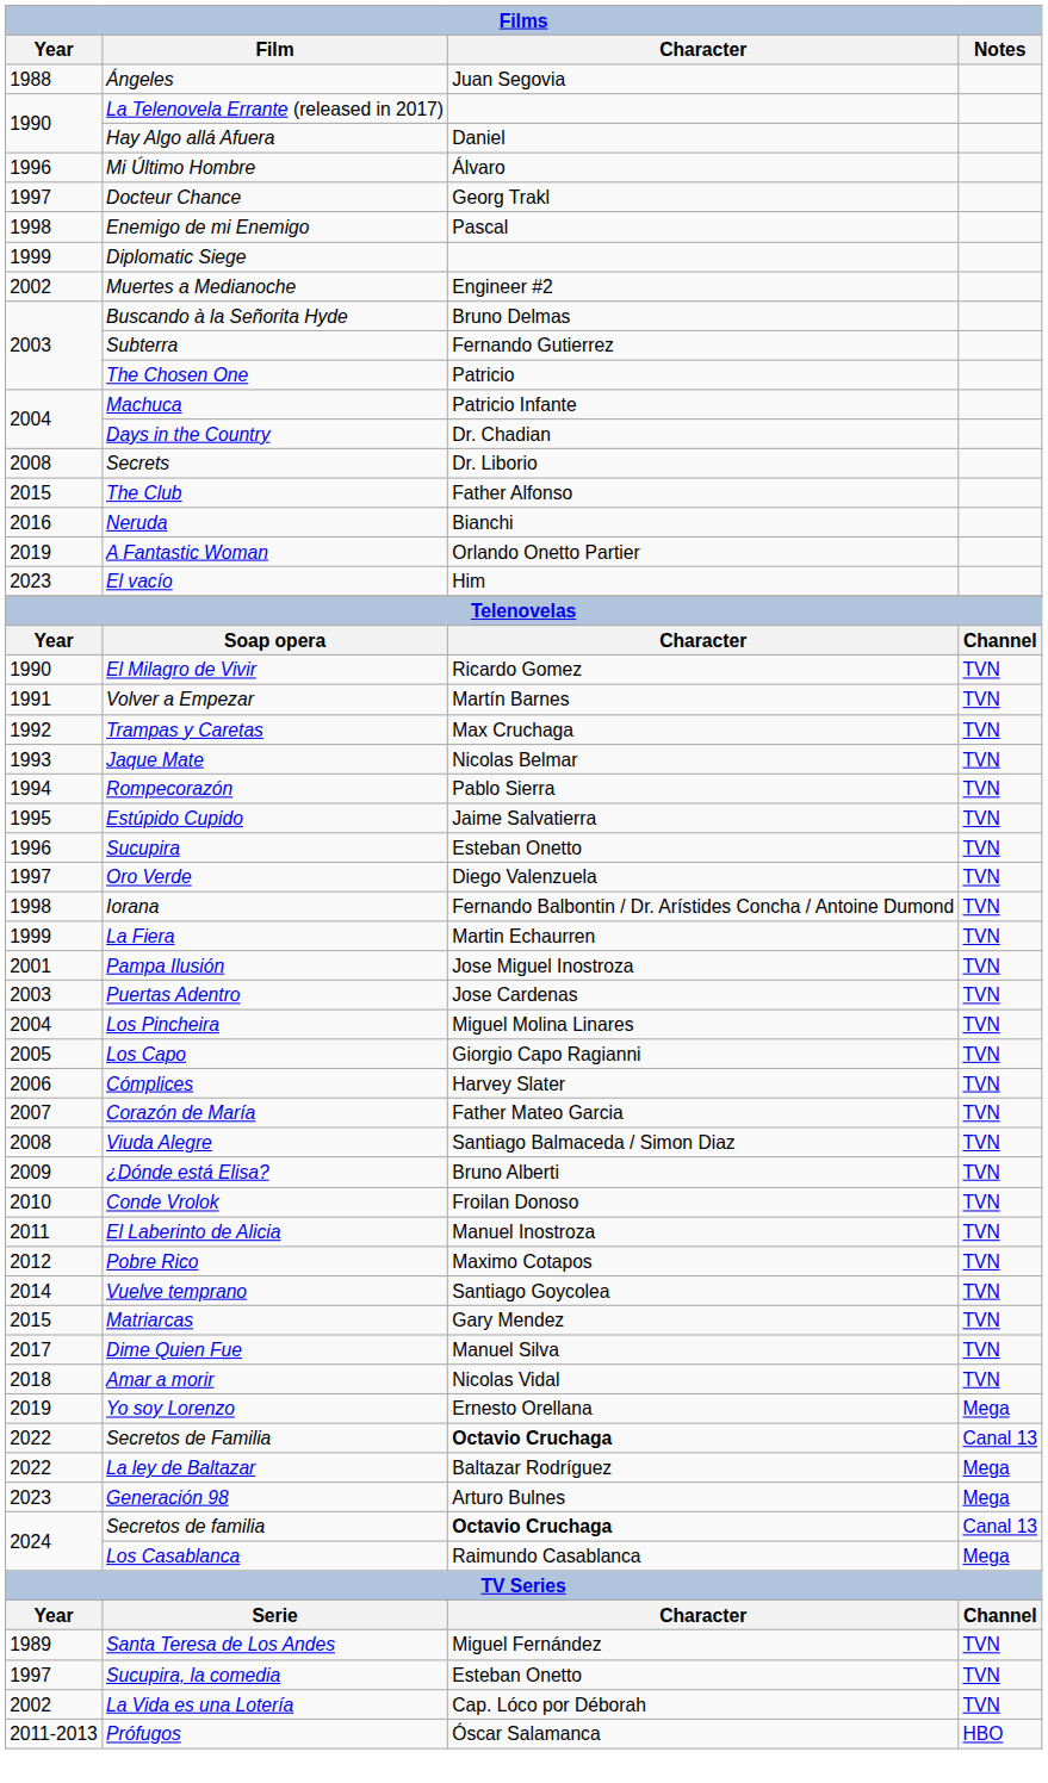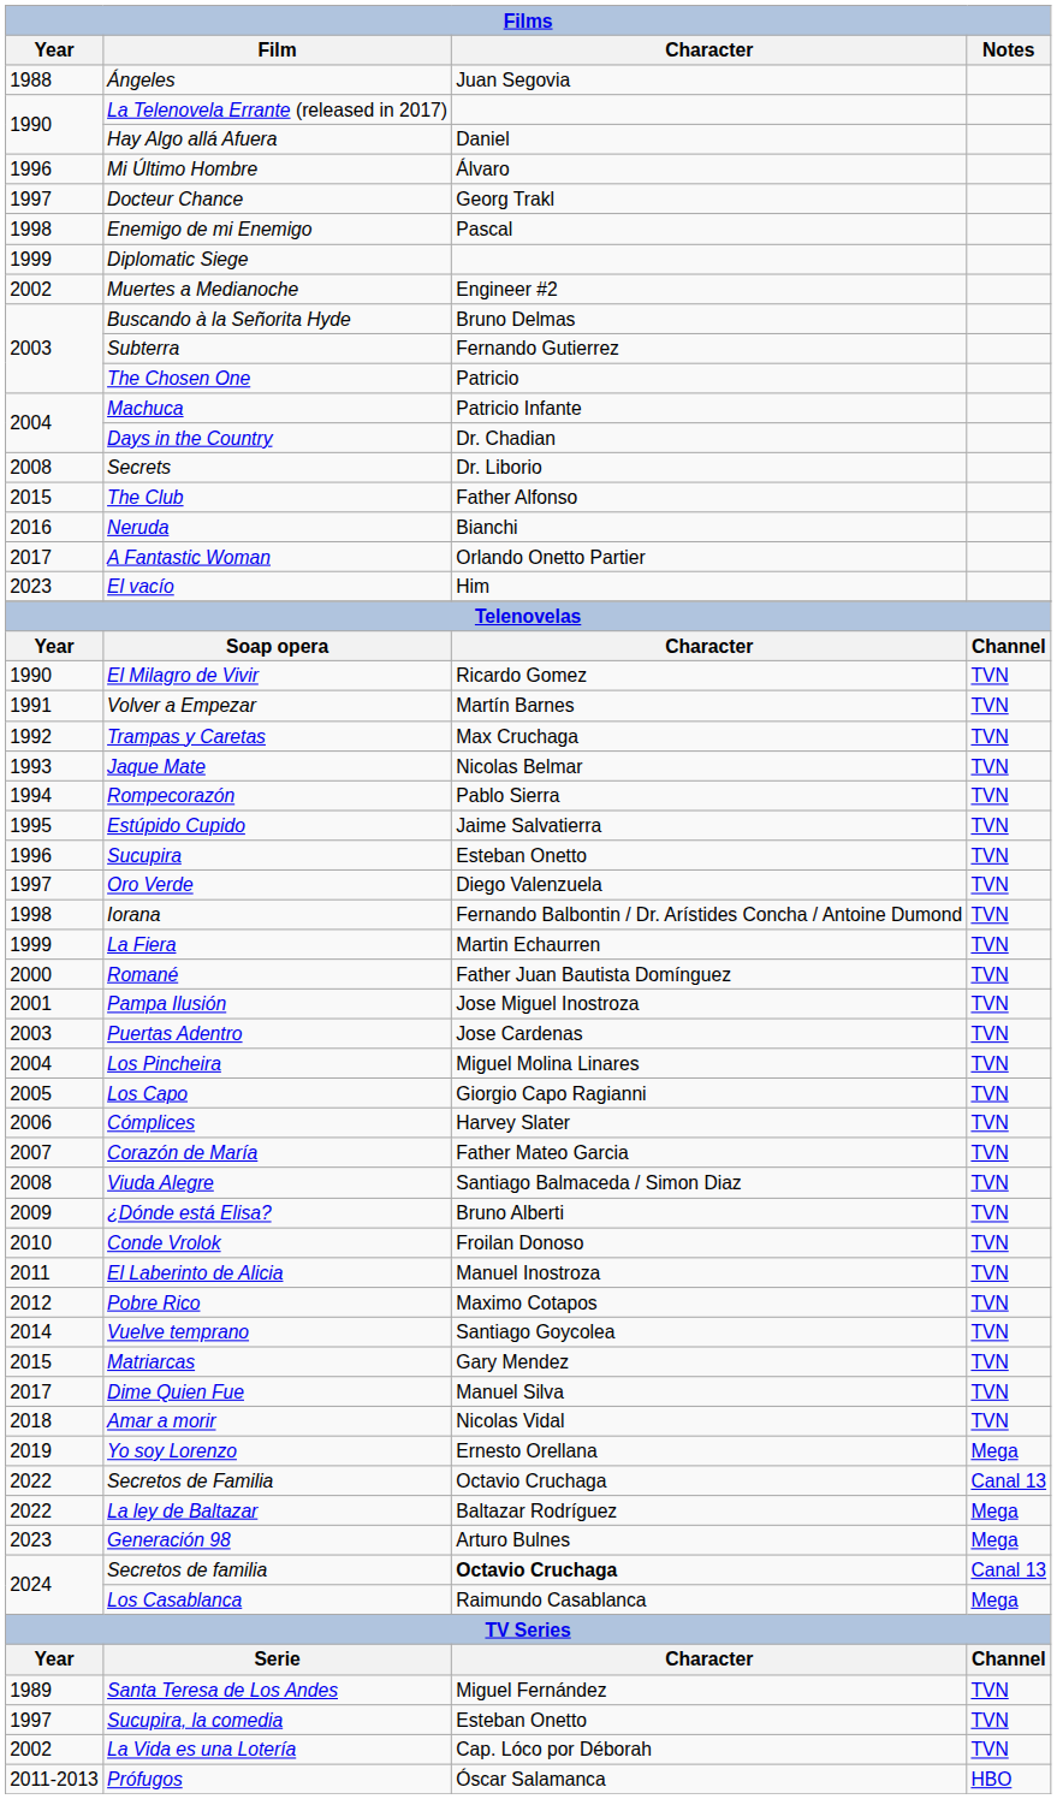 <table class="wikitable" style="font-size: 95%;">
 <tr>
 <th colspan="4" style="background: LightSteelBlue;"><a href='#'>Films</a></th>
 </tr>
 <tr>
 <th>Year</th>
 <th>Film</th>
 <th>Character</th>
 <th>Notes</th>
 </tr>
 <tr>
 <td>1988</td>
 <td><em>Ángeles</em></td>
 <td>Juan Segovia</td>
 <td></td>
 </tr>
 <tr>
 <td rowspan="2">1990</td>
 <td><em><a href='#'>La Telenovela Errante</a></em> (released in 2017)</td>
 <td></td>
 <td></td>
 </tr>
 <tr>
 <td><em>Hay Algo allá Afuera</em></td>
 <td>Daniel</td>
 <td></td>
 </tr>
 <tr>
 <td>1996</td>
 <td><em>Mi Último Hombre</em></td>
 <td>Álvaro</td>
 <td></td>
 </tr>
 <tr>
 <td>1997</td>
 <td><em>Docteur Chance</em></td>
 <td>Georg Trakl</td>
 <td></td>
 </tr>
 <tr>
 <td>1998</td>
 <td><em>Enemigo de mi Enemigo</em></td>
 <td>Pascal</td>
 <td></td>
 </tr>
 <tr>
 <td>1999</td>
 <td><em>Diplomatic Siege</em></td>
 <td></td>
 <td></td>
 </tr>
 <tr>
 <td>2002</td>
 <td><em>Muertes a Medianoche</em></td>
 <td>Engineer #2</td>
 <td></td>
 </tr>
 <tr>
 <td rowspan="3">2003</td>
 <td><em>Buscando à la Señorita Hyde</em></td>
 <td>Bruno Delmas</td>
 <td></td>
 </tr>
 <tr>
 <td><em>Subterra</em></td>
 <td>Fernando Gutierrez</td>
 <td></td>
 </tr>
 <tr>
 <td><em><a href='#'>The Chosen One</a></em></td>
 <td>Patricio</td>
 <td></td>
 </tr>
 <tr>
 <td rowspan="2">2004</td>
 <td><em><a href='#'>Machuca</a></em></td>
 <td>Patricio Infante</td>
 <td></td>
 </tr>
 <tr>
 <td><em><a href='#'>Days in the Country</a></em></td>
 <td>Dr. Chadian</td>
 <td></td>
 </tr>
 <tr>
 <td>2008</td>
 <td><em>Secrets</em></td>
 <td>Dr. Liborio</td>
 <td></td>
 </tr>
 <tr>
 <td>2015</td>
 <td><em><a href='#'>The Club</a></em></td>
 <td>Father Alfonso</td>
 <td></td>
 </tr>
 <tr>
 <td>2016</td>
 <td><em><a href='#'>Neruda</a></em></td>
 <td>Bianchi</td>
 <td></td>
 </tr>
 <tr>
-<td>2019</td>
+<td>2017</td>
 <td><em><a href='#'>A Fantastic Woman</a></em></td>
 <td>Orlando Onetto Partier</td>
 <td></td>
 </tr>
 <tr>
 <td>2023</td>
 <td><em><a href='#'>El vacío</a></em></td>
 <td>Him</td>
 <td></td>
 </tr>
 <tr>
 </tr>
 <tr>
 </tr>
 <tr>
 <th colspan="4" style="background: LightSteelBlue;"><a href='#'>Telenovelas</a></th>
 </tr>
 <tr>
 <th>Year</th>
 <th>Soap opera</th>
 <th>Character</th>
 <th>Channel</th>
 </tr>
 <tr>
 <td>1990</td>
 <td><em><a href='#'>El Milagro de Vivir</a></em></td>
 <td>Ricardo Gomez</td>
 <td><a href='#'>TVN</a></td>
 </tr>
 <tr>
 <td>1991</td>
 <td><em>Volver a Empezar</em></td>
 <td>Martín Barnes</td>
 <td><a href='#'>TVN</a></td>
 </tr>
 <tr>
 <td>1992</td>
 <td><em><a href='#'>Trampas y Caretas</a></em></td>
 <td>Max Cruchaga</td>
 <td><a href='#'>TVN</a></td>
 </tr>
 <tr>
 <td>1993</td>
 <td><em><a href='#'>Jaque Mate</a></em></td>
 <td>Nicolas Belmar</td>
 <td><a href='#'>TVN</a></td>
 </tr>
 <tr>
 <td>1994</td>
 <td><em><a href='#'>Rompecorazón</a></em></td>
 <td>Pablo Sierra</td>
 <td><a href='#'>TVN</a></td>
 </tr>
 <tr>
 <td>1995</td>
 <td><em><a href='#'>Estúpido Cupido</a></em></td>
 <td>Jaime Salvatierra</td>
 <td><a href='#'>TVN</a></td>
 </tr>
 <tr>
 <td>1996</td>
 <td><em><a href='#'>Sucupira</a></em></td>
 <td>Esteban Onetto</td>
 <td><a href='#'>TVN</a></td>
 </tr>
 <tr>
 <td>1997</td>
 <td><em><a href='#'>Oro Verde</a></em></td>
 <td>Diego Valenzuela</td>
 <td><a href='#'>TVN</a></td>
 </tr>
 <tr>
 <td>1998</td>
 <td><em>Iorana</em></td>
 <td>Fernando Balbontin / Dr. Arístides Concha / Antoine Dumond</td>
 <td><a href='#'>TVN</a></td>
 </tr>
 <tr>
 <td>1999</td>
 <td><em><a href='#'>La Fiera</a></em></td>
 <td>Martin Echaurren</td>
+<td><a href='#'>TVN</a></td>
+</tr>
+<tr>
+<td>2000</td>
+<td><em><a href='#'>Romané</a></em></td>
+<td>Father Juan Bautista Domínguez</td>
 <td><a href='#'>TVN</a></td>
 </tr>
 <tr>
 <td>2001</td>
 <td><em><a href='#'>Pampa Ilusión</a></em></td>
 <td>Jose Miguel Inostroza</td>
 <td><a href='#'>TVN</a></td>
 </tr>
 <tr>
 <td>2003</td>
 <td><em><a href='#'>Puertas Adentro</a></em></td>
 <td>Jose Cardenas</td>
 <td><a href='#'>TVN</a></td>
 </tr>
 <tr>
 <td>2004</td>
 <td><em><a href='#'>Los Pincheira</a></em></td>
 <td>Miguel Molina Linares</td>
 <td><a href='#'>TVN</a></td>
 </tr>
 <tr>
 <td>2005</td>
 <td><em><a href='#'>Los Capo</a></em></td>
 <td>Giorgio Capo Ragianni</td>
 <td><a href='#'>TVN</a></td>
 </tr>
 <tr>
 <td>2006</td>
 <td><em><a href='#'>Cómplices</a></em></td>
 <td>Harvey Slater</td>
 <td><a href='#'>TVN</a></td>
 </tr>
 <tr>
 <td>2007</td>
 <td><em><a href='#'>Corazón de María</a></em></td>
 <td>Father Mateo Garcia</td>
 <td><a href='#'>TVN</a></td>
 </tr>
 <tr>
 <td>2008</td>
 <td><em><a href='#'>Viuda Alegre</a></em></td>
 <td>Santiago Balmaceda / Simon Diaz</td>
 <td><a href='#'>TVN</a></td>
 </tr>
 <tr>
 <td>2009</td>
 <td><em><a href='#'>¿Dónde está Elisa?</a></em></td>
 <td>Bruno Alberti</td>
 <td><a href='#'>TVN</a></td>
 </tr>
 <tr>
 <td>2010</td>
 <td><em><a href='#'>Conde Vrolok</a></em></td>
 <td>Froilan Donoso</td>
 <td><a href='#'>TVN</a></td>
 </tr>
 <tr>
 <td>2011</td>
 <td><em><a href='#'>El Laberinto de Alicia</a></em></td>
 <td>Manuel Inostroza</td>
 <td><a href='#'>TVN</a></td>
 </tr>
 <tr>
 <td>2012</td>
 <td><em><a href='#'>Pobre Rico</a></em></td>
 <td>Maximo Cotapos</td>
 <td><a href='#'>TVN</a></td>
 </tr>
 <tr>
 <td>2014</td>
 <td><em><a href='#'>Vuelve temprano</a></em></td>
 <td>Santiago Goycolea</td>
 <td><a href='#'>TVN</a></td>
 </tr>
 <tr>
 <td>2015</td>
 <td><em><a href='#'>Matriarcas</a></em></td>
 <td>Gary Mendez</td>
 <td><a href='#'>TVN</a></td>
 </tr>
 <tr>
 <td>2017</td>
 <td><em><a href='#'>Dime Quien Fue</a></em></td>
 <td>Manuel Silva</td>
 <td><a href='#'>TVN</a></td>
 </tr>
 <tr>
 <td>2018</td>
 <td><em><a href='#'>Amar a morir</a></em></td>
 <td>Nicolas Vidal</td>
 <td><a href='#'>TVN</a></td>
 </tr>
 <tr>
 <td>2019</td>
 <td><em><a href='#'>Yo soy Lorenzo</a></em></td>
 <td>Ernesto Orellana</td>
 <td><a href='#'>Mega</a></td>
 </tr>
 <tr>
 <td>2022</td>
 <td><em>Secretos de Familia</em></td>
-<td><strong>Octavio Cruchaga</strong></td>
+<td>Octavio Cruchaga</td>
 <td><a href='#'>Canal 13</a></td>
 </tr>
 <tr>
 <td>2022</td>
 <td><em><a href='#'>La ley de Baltazar</a></em></td>
 <td>Baltazar Rodríguez</td>
 <td><a href='#'>Mega</a></td>
 </tr>
 <tr>
 <td>2023</td>
 <td><em><a href='#'>Generación 98</a></em></td>
 <td>Arturo Bulnes</td>
 <td><a href='#'>Mega</a></td>
 </tr>
 <tr>
 <td rowspan=2>2024</td>
 <td><em>Secretos de familia</em></td>
 <td><strong>Octavio Cruchaga</strong></td>
 <td><a href='#'>Canal 13</a></td>
 </tr>
 <tr>
 <td><em><a href='#'>Los Casablanca</a></em></td>
 <td>Raimundo Casablanca</td>
 <td><a href='#'>Mega</a></td>
 </tr>
 <tr>
 <th colspan="4" style="background: LightSteelBlue;"><a href='#'>TV Series</a></th>
 </tr>
 <tr>
 <th>Year</th>
 <th>Serie</th>
 <th>Character</th>
 <th>Channel</th>
 </tr>
 <tr>
 <td>1989</td>
 <td><em><a href='#'>Santa Teresa de Los Andes</a></em></td>
 <td>Miguel Fernández</td>
 <td><a href='#'>TVN</a></td>
 </tr>
 <tr>
 <td>1997</td>
 <td><em><a href='#'>Sucupira, la comedia</a></em></td>
 <td>Esteban Onetto</td>
 <td><a href='#'>TVN</a></td>
 </tr>
 <tr>
 <td>2002</td>
 <td><em><a href='#'>La Vida es una Lotería</a></em></td>
 <td>Cap. Lóco por Déborah</td>
 <td><a href='#'>TVN</a></td>
 </tr>
 <tr>
 <td>2011-2013</td>
 <td><em><a href='#'>Prófugos</a></em></td>
 <td>Óscar Salamanca</td>
 <td><a href='#'>HBO</a></td>
 </tr>
 </table>
